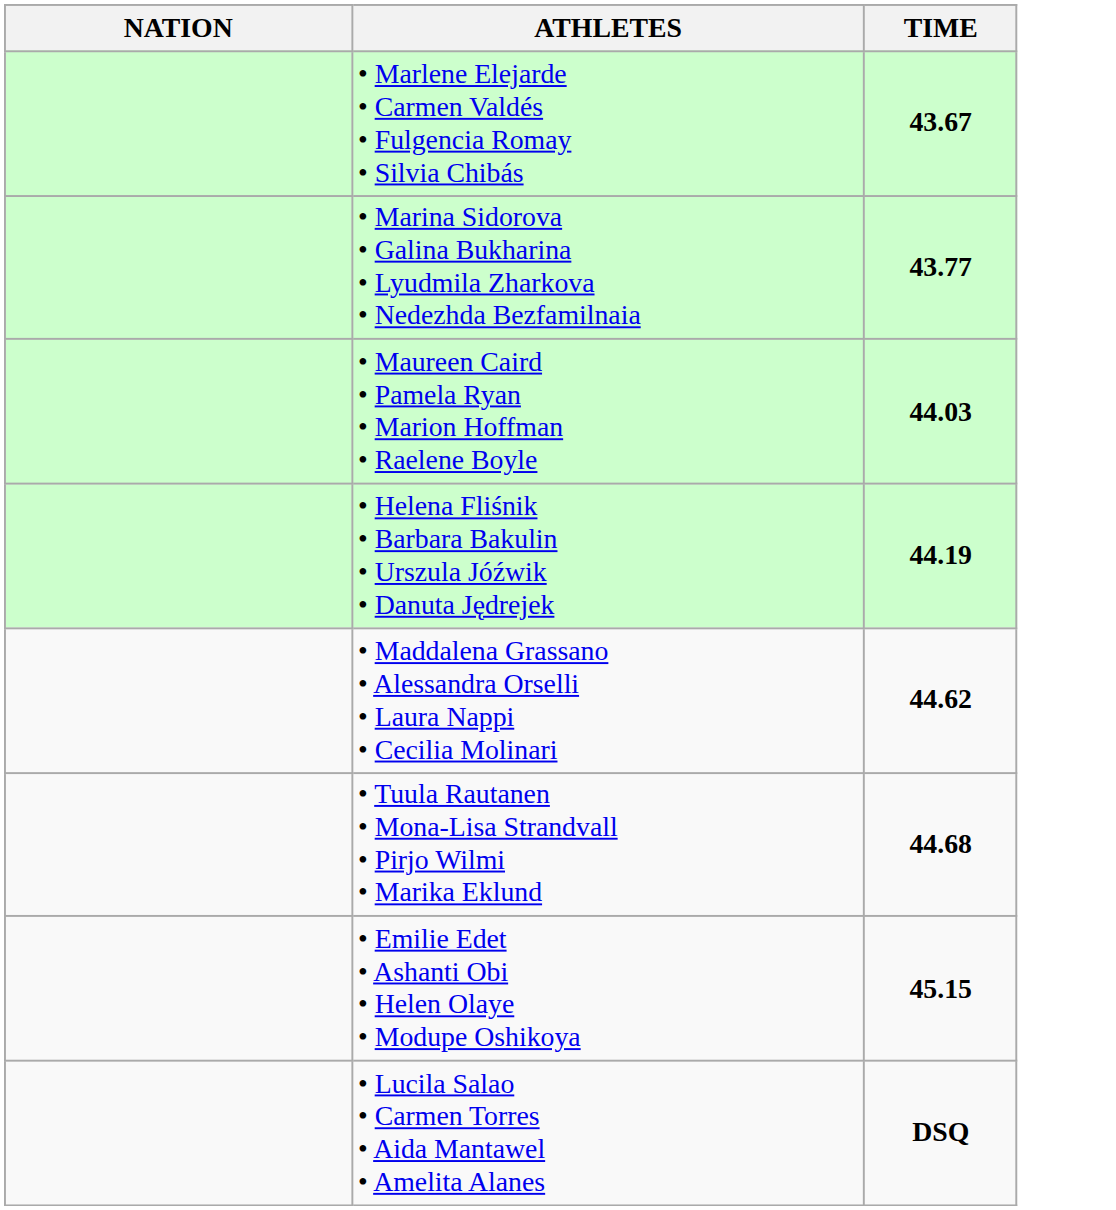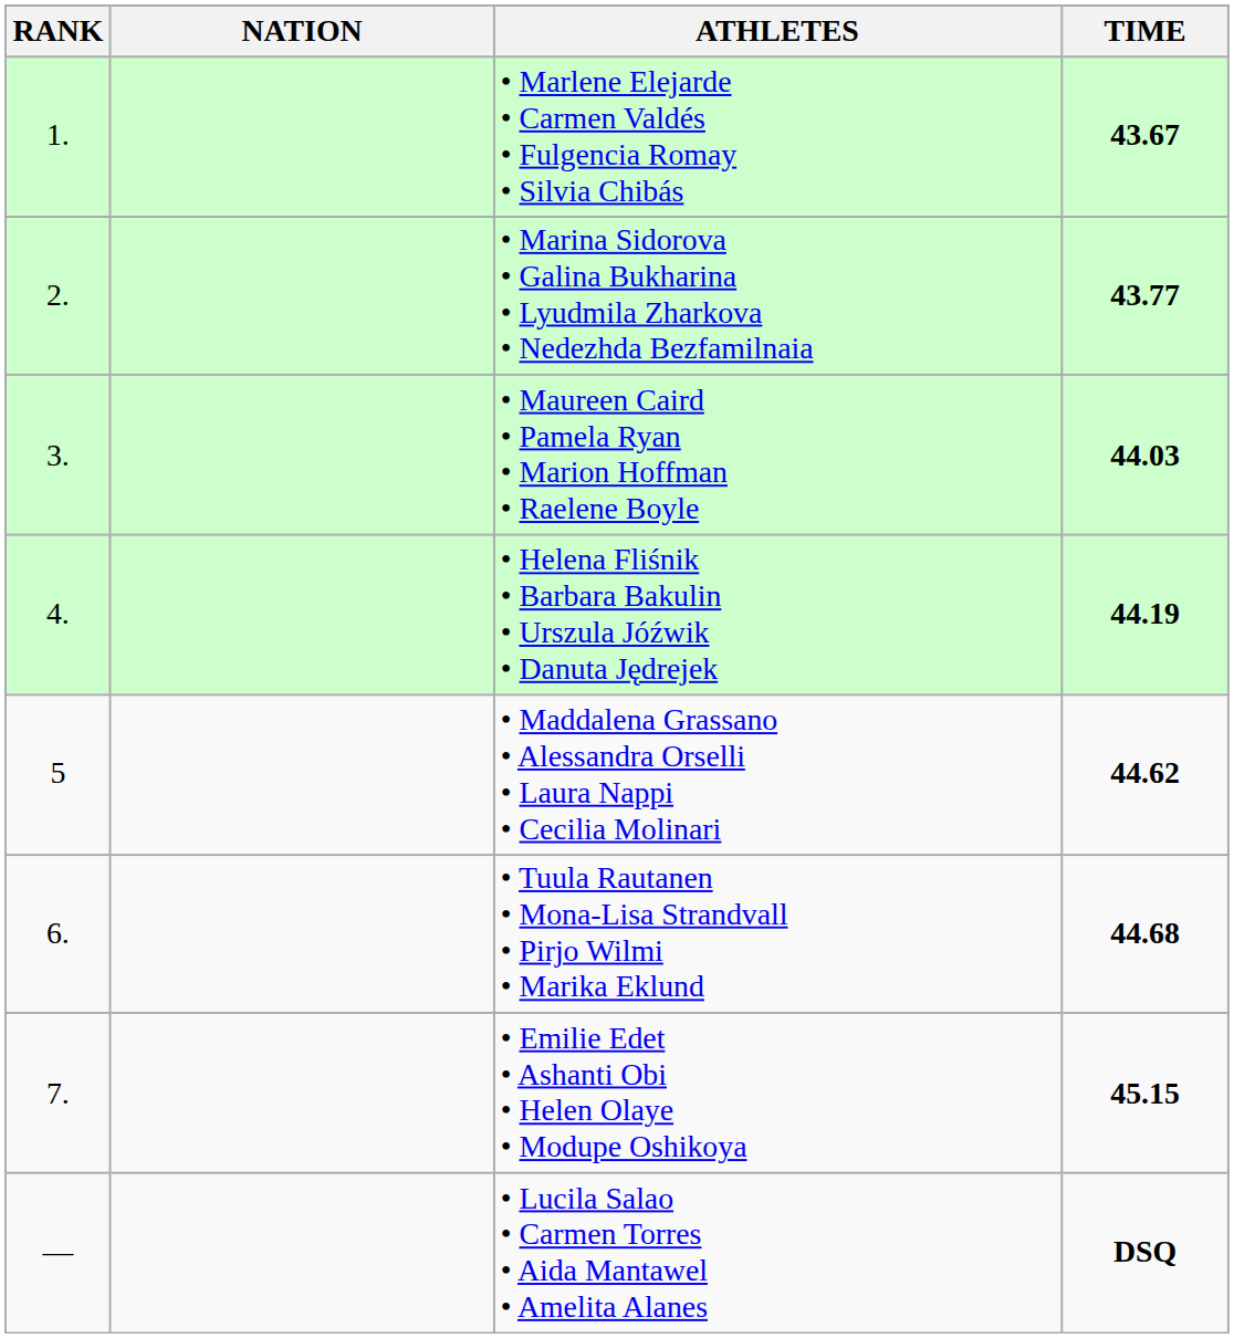 <table class="wikitable" style="border-collapse: collapse; font-size: 90%;">
 <tr>
+<th>RANK</th>
 <th style="width: 12em">NATION</th>
 <th style="width: 18em">ATHLETES</th>
 <th style="width: 5em">TIME</th>
 </tr>
 <tr style="background:#ccffcc;">
+<td align="center">1.</td>
 <td align="center"></td>
 <td>• <a href='#'>Marlene Elejarde</a><br>• <a href='#'>Carmen Valdés</a><br>• <a href='#'>Fulgencia Romay</a><br>• <a href='#'>Silvia Chibás</a></td>
 <td align="center"><strong>43.67</strong></td>
 </tr>
 <tr style="background:#ccffcc;">
+<td align="center">2.</td>
 <td align="center"></td>
 <td>• <a href='#'>Marina Sidorova</a><br>• <a href='#'>Galina Bukharina</a><br>• <a href='#'>Lyudmila Zharkova</a><br>• <a href='#'>Nedezhda Bezfamilnaia</a></td>
 <td align="center"><strong>43.77</strong></td>
 </tr>
 <tr style="background:#ccffcc;">
+<td align="center">3.</td>
 <td align="center"></td>
 <td>• <a href='#'>Maureen Caird</a><br>• <a href='#'>Pamela Ryan</a> <br>• <a href='#'>Marion Hoffman</a><br>• <a href='#'>Raelene Boyle</a></td>
 <td align="center"><strong>44.03</strong></td>
 </tr>
 <tr style="background:#ccffcc;">
+<td align="center">4.</td>
 <td align="center"></td>
 <td>• <a href='#'>Helena Fliśnik</a><br>• <a href='#'>Barbara Bakulin</a><br>• <a href='#'>Urszula Jóźwik</a><br>• <a href='#'>Danuta Jędrejek</a></td>
 <td align="center"><strong>44.19</strong></td>
 </tr>
 <tr>
+<td align="center">5</td>
 <td align="center"></td>
 <td>• <a href='#'>Maddalena Grassano</a><br>• <a href='#'>Alessandra Orselli</a><br>• <a href='#'>Laura Nappi</a><br>• <a href='#'>Cecilia Molinari</a></td>
 <td align="center"><strong>44.62</strong></td>
 </tr>
 <tr>
+<td align="center">6.</td>
 <td align="center"></td>
 <td>• <a href='#'>Tuula Rautanen</a><br>• <a href='#'>Mona-Lisa Strandvall</a><br>• <a href='#'>Pirjo Wilmi</a><br>• <a href='#'>Marika Eklund</a></td>
 <td align="center"><strong>44.68</strong></td>
 </tr>
 <tr>
+<td align="center">7.</td>
 <td align="center"></td>
 <td>• <a href='#'>Emilie Edet</a><br>• <a href='#'>Ashanti Obi</a><br>• <a href='#'>Helen Olaye</a><br>• <a href='#'>Modupe Oshikoya</a></td>
 <td align="center"><strong>45.15</strong></td>
 </tr>
 <tr>
+<td align="center">—</td>
 <td align="center"></td>
 <td>• <a href='#'>Lucila Salao</a><br>• <a href='#'>Carmen Torres</a><br>• <a href='#'>Aida Mantawel</a><br>• <a href='#'>Amelita Alanes</a></td>
 <td align="center"><strong>DSQ</strong></td>
 </tr>
 </table>
